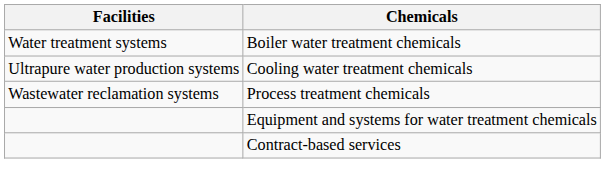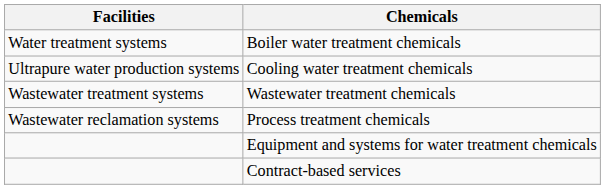 <table class="wikitable">
 <tr>
 <th>Facilities</th>
 <th>Chemicals</th>
 </tr>
 <tr>
 <td>Water treatment systems</td>
 <td>Boiler water treatment chemicals</td>
 </tr>
 <tr>
 <td>Ultrapure water production systems</td>
 <td>Cooling water treatment chemicals</td>
 </tr>
 <tr>
+<td>Wastewater treatment systems</td>
+<td>Wastewater treatment chemicals</td>
+</tr>
+<tr>
 <td>Wastewater reclamation systems</td>
 <td>Process treatment chemicals</td>
 </tr>
 <tr>
 <td></td>
 <td>Equipment and systems for water treatment chemicals</td>
 </tr>
 <tr>
 <td></td>
 <td>Contract-based services</td>
 </tr>
 </table>
